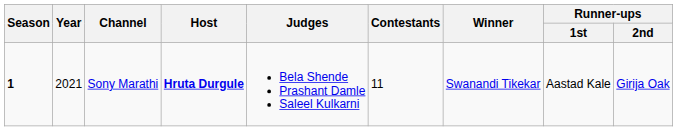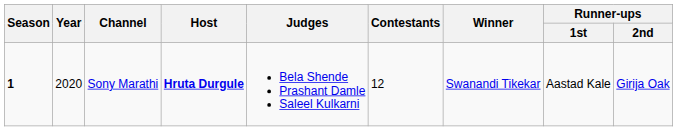 <table class="wikitable">
 <tr>
 <th rowspan="2">Season</th>
 <th rowspan="2">Year</th>
 <th rowspan="2">Channel</th>
 <th rowspan="2">Host</th>
 <th rowspan="2">Judges</th>
 <th rowspan="2">Contestants</th>
 <th rowspan="2">Winner</th>
 <th colspan="2">Runner-ups</th>
 </tr>
 <tr>
 <th>1st</th>
 <th>2nd</th>
 </tr>
 <tr>
 <td><strong>1</strong></td>
-<td>2021</td>
+<td>2020</td>
 <td><a href='#'>Sony Marathi</a></td>
 <td><strong><a href='#'>Hruta Durgule</a></strong></td>
 <td><br><ul><li><a href='#'>Bela Shende</a></li><li><a href='#'>Prashant Damle</a></li><li><a href='#'>Saleel Kulkarni</a></li></ul></td>
-<td>11</td>
+<td>12</td>
 <td><a href='#'>Swanandi Tikekar</a></td>
 <td>Aastad Kale</td>
 <td><a href='#'>Girija Oak</a></td>
 </tr>
 </table>
